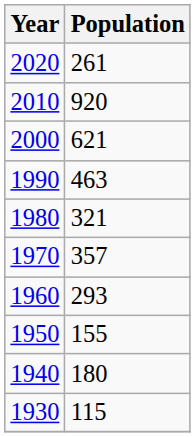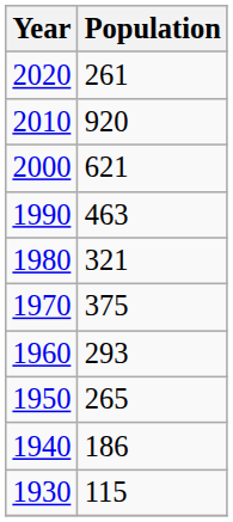 <table class="wikitable">
 <tr>
 <th>Year</th>
 <th>Population</th>
 </tr>
 <tr>
 <td><a href='#'>2020</a></td>
 <td>261</td>
 </tr>
 <tr>
 <td><a href='#'>2010</a></td>
 <td>920</td>
 </tr>
 <tr>
 <td><a href='#'>2000</a></td>
 <td>621</td>
 </tr>
 <tr>
 <td><a href='#'>1990</a></td>
 <td>463</td>
 </tr>
 <tr>
 <td><a href='#'>1980</a></td>
 <td>321</td>
 </tr>
 <tr>
 <td><a href='#'>1970</a></td>
-<td>357</td>
+<td>375</td>
 </tr>
 <tr>
 <td><a href='#'>1960</a></td>
 <td>293</td>
 </tr>
 <tr>
 <td><a href='#'>1950</a></td>
-<td>155</td>
+<td>265</td>
 </tr>
 <tr>
 <td><a href='#'>1940</a></td>
-<td>180</td>
+<td>186</td>
 </tr>
 <tr>
 <td><a href='#'>1930</a></td>
 <td>115</td>
 </tr>
 <tr>
 </tr>
 </table>
